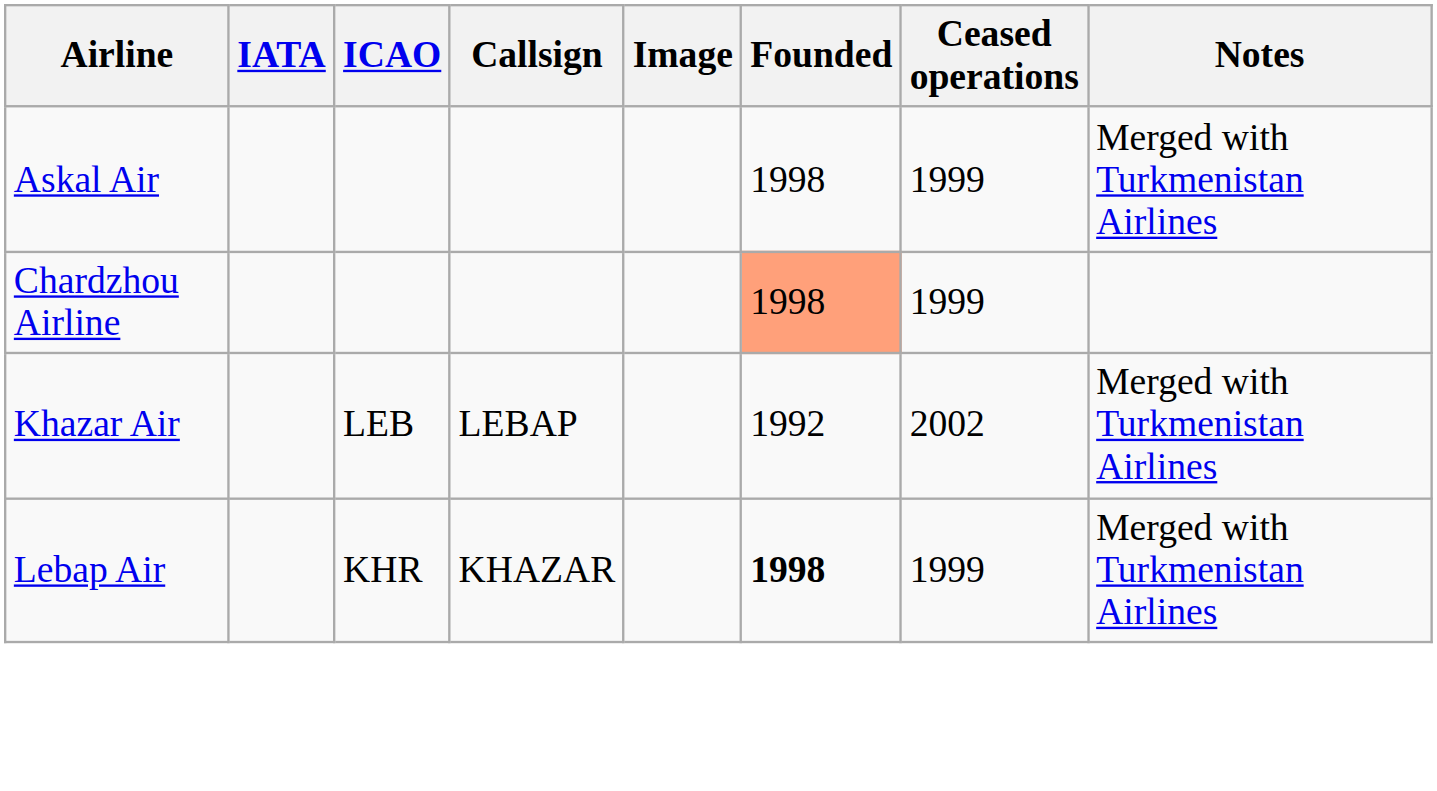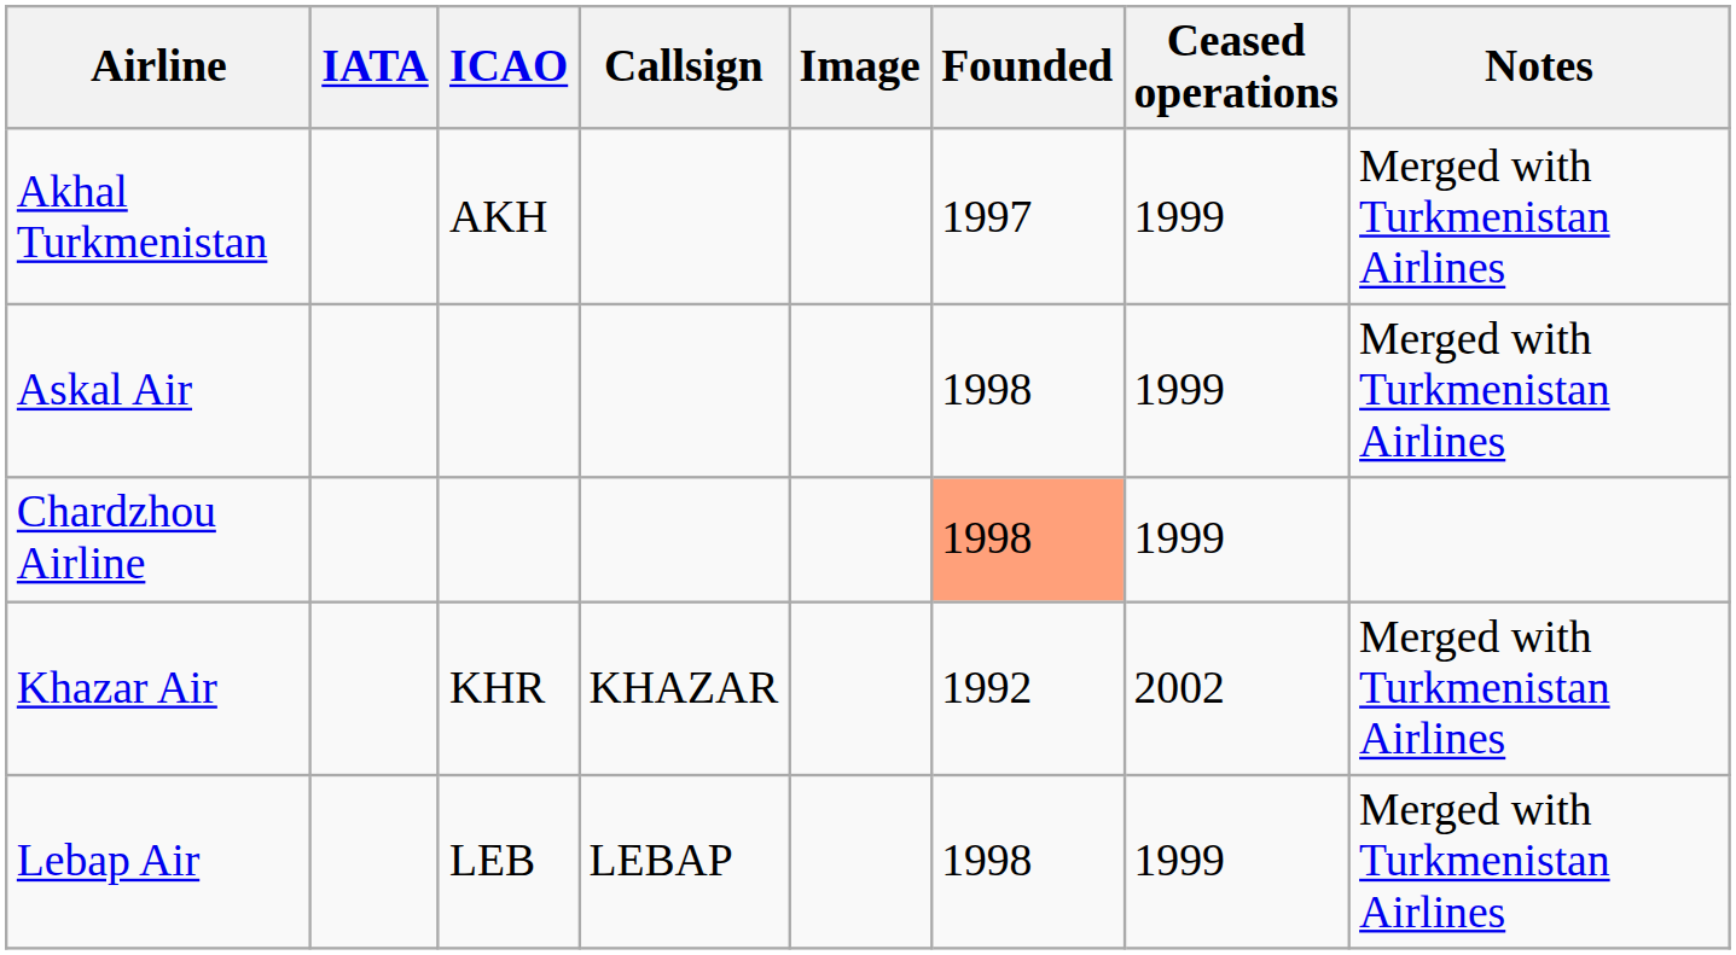 <table class="wikitable sortable">
 <tr>
 <th>Airline</th>
 <th><a href='#'>IATA</a></th>
 <th><a href='#'>ICAO</a></th>
 <th>Callsign</th>
 <th>Image</th>
 <th>Founded</th>
 <th>Ceased <br> operations</th>
 <th>Notes</th>
+</tr>
+<tr>
+<td><a href='#'>Akhal Turkmenistan</a></td>
+<td></td>
+<td>AKH</td>
+<td></td>
+<td></td>
+<td>1997</td>
+<td>1999</td>
+<td>Merged with <a href='#'>Turkmenistan Airlines</a></td>
 </tr>
 <tr>
 <td><a href='#'>Askal Air</a></td>
 <td></td>
 <td></td>
 <td></td>
 <td></td>
 <td>1998</td>
 <td>1999</td>
 <td>Merged with <a href='#'>Turkmenistan Airlines</a></td>
 </tr>
 <tr>
 <td><a href='#'>Chardzhou Airline</a></td>
 <td></td>
 <td></td>
 <td></td>
 <td></td>
 <td style="background: lightsalmon;">1998</td>
 <td>1999</td>
 <td></td>
 </tr>
 <tr>
 <td><a href='#'>Khazar Air</a></td>
 <td></td>
-<td>LEB</td>
-<td>LEBAP</td>
+<td>KHR</td>
+<td>KHAZAR</td>
 <td></td>
 <td>1992</td>
 <td>2002</td>
 <td>Merged with <a href='#'>Turkmenistan Airlines</a></td>
 </tr>
 <tr>
 <td><a href='#'>Lebap Air</a></td>
 <td></td>
-<td>KHR</td>
-<td>KHAZAR</td>
+<td>LEB</td>
+<td>LEBAP</td>
 <td></td>
-<td><strong>1998</strong></td>
+<td>1998</td>
 <td>1999</td>
 <td>Merged with <a href='#'>Turkmenistan Airlines</a></td>
 </tr>
 </table>
